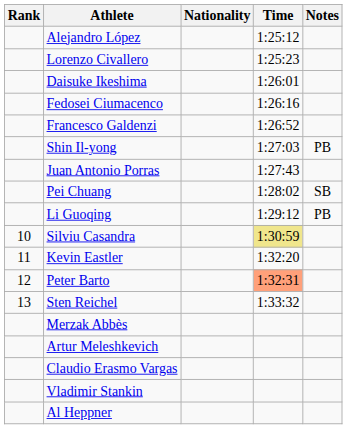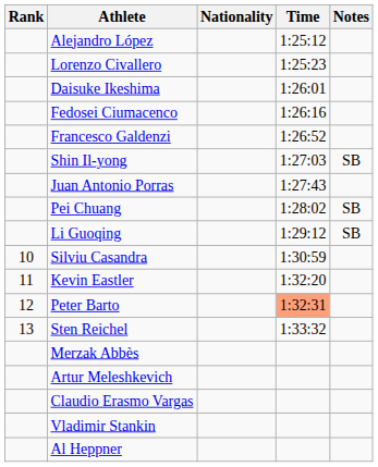 <table class="wikitable sortable" style="text-align:center">
 <tr>
 <th>Rank</th>
 <th>Athlete</th>
 <th>Nationality</th>
 <th>Time</th>
 <th>Notes</th>
 </tr>
 <tr>
 <td></td>
 <td align=left><a href='#'>Alejandro López</a></td>
 <td align=left></td>
 <td>1:25:12</td>
 <td></td>
 </tr>
 <tr>
 <td></td>
 <td align=left><a href='#'>Lorenzo Civallero</a></td>
 <td align=left></td>
 <td>1:25:23</td>
 <td></td>
 </tr>
 <tr>
 <td></td>
 <td align=left><a href='#'>Daisuke Ikeshima</a></td>
 <td align=left></td>
 <td>1:26:01</td>
 <td></td>
 </tr>
 <tr>
 <td></td>
 <td align=left><a href='#'>Fedosei Ciumacenco</a></td>
 <td align=left></td>
 <td>1:26:16</td>
 <td></td>
 </tr>
 <tr>
 <td></td>
 <td align=left><a href='#'>Francesco Galdenzi</a></td>
 <td align=left></td>
 <td>1:26:52</td>
 <td></td>
 </tr>
 <tr>
 <td></td>
 <td align=left><a href='#'>Shin Il-yong</a></td>
 <td align=left></td>
 <td>1:27:03</td>
-<td>PB</td>
+<td>SB</td>
 </tr>
 <tr>
 <td></td>
 <td align=left><a href='#'>Juan Antonio Porras</a></td>
 <td align=left></td>
 <td>1:27:43</td>
 <td></td>
 </tr>
 <tr>
 <td></td>
 <td align=left><a href='#'>Pei Chuang</a></td>
 <td align=left></td>
 <td>1:28:02</td>
 <td>SB</td>
 </tr>
 <tr>
 <td></td>
 <td align=left><a href='#'>Li Guoqing</a></td>
 <td align=left></td>
 <td>1:29:12</td>
-<td>PB</td>
+<td>SB</td>
 </tr>
 <tr>
 <td>10</td>
 <td align=left><a href='#'>Silviu Casandra</a></td>
 <td align=left></td>
-<td style="background: khaki;">1:30:59</td>
+<td>1:30:59</td>
 <td></td>
 </tr>
 <tr>
 <td>11</td>
 <td align=left><a href='#'>Kevin Eastler</a></td>
 <td align=left></td>
 <td>1:32:20</td>
 <td></td>
 </tr>
 <tr>
 <td>12</td>
 <td align=left><a href='#'>Peter Barto</a></td>
 <td align=left></td>
 <td style="background: lightsalmon;">1:32:31</td>
 <td></td>
 </tr>
 <tr>
 <td>13</td>
 <td align=left><a href='#'>Sten Reichel</a></td>
 <td align=left></td>
 <td>1:33:32</td>
 <td></td>
 </tr>
 <tr>
 <td></td>
 <td align=left><a href='#'>Merzak Abbès</a></td>
 <td align=left></td>
 <td></td>
 <td></td>
 </tr>
 <tr>
 <td></td>
 <td align=left><a href='#'>Artur Meleshkevich</a></td>
 <td align=left></td>
 <td></td>
 <td></td>
 </tr>
 <tr>
 <td></td>
 <td align=left><a href='#'>Claudio Erasmo Vargas</a></td>
 <td align=left></td>
 <td></td>
 <td></td>
 </tr>
 <tr>
 <td></td>
 <td align=left><a href='#'>Vladimir Stankin</a></td>
 <td align=left></td>
 <td></td>
 <td></td>
 </tr>
 <tr>
 <td></td>
 <td align=left><a href='#'>Al Heppner</a></td>
 <td align=left></td>
 <td></td>
 <td></td>
 </tr>
 </table>
